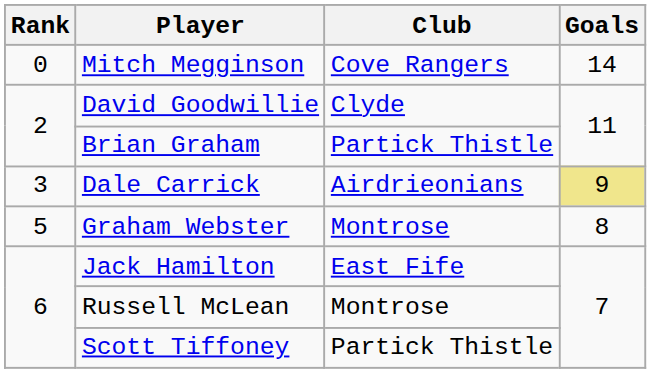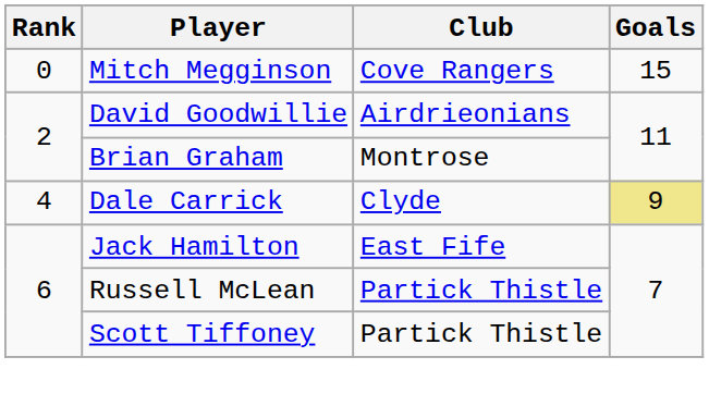 <table class="wikitable" style="text-align:center">
 <tr>
 <th>Rank</th>
 <th>Player</th>
 <th>Club</th>
 <th>Goals</th>
 </tr>
 <tr>
 <td>0</td>
 <td align="left"> <a href='#'>Mitch Megginson</a></td>
 <td align="left"><a href='#'>Cove Rangers</a></td>
-<td>14</td>
+<td>15</td>
 </tr>
 <tr>
 <td rowspan="2">2</td>
 <td align="left"> <a href='#'>David Goodwillie</a></td>
-<td align="left"><a href='#'>Clyde</a></td>
+<td align="left"><a href='#'>Airdrieonians</a></td>
 <td rowspan="2">11</td>
 </tr>
 <tr>
 <td align="left"> <a href='#'>Brian Graham</a></td>
-<td align="left"><a href='#'>Partick Thistle</a></td>
+<td align="left">Montrose</td>
 </tr>
 <tr>
-<td>3</td>
+<td>4</td>
 <td align="left"> <a href='#'>Dale Carrick</a></td>
-<td align="left"><a href='#'>Airdrieonians</a></td>
+<td align="left"><a href='#'>Clyde</a></td>
 <td style="background: khaki;">9</td>
-</tr>
-<tr>
-<td>5</td>
-<td align="left"> <a href='#'>Graham Webster</a></td>
-<td align="left"><a href='#'>Montrose</a></td>
-<td>8</td>
 </tr>
 <tr>
 <td rowspan="3">6</td>
 <td align="left"> <a href='#'>Jack Hamilton</a></td>
 <td align="left"><a href='#'>East Fife</a></td>
 <td rowspan="3">7</td>
 </tr>
 <tr>
 <td align="left"> Russell McLean</td>
-<td align="left">Montrose</td>
+<td align="left"><a href='#'>Partick Thistle</a></td>
 </tr>
 <tr>
 <td align="left"> <a href='#'>Scott Tiffoney</a></td>
 <td align="left">Partick Thistle</td>
 </tr>
 </table>
